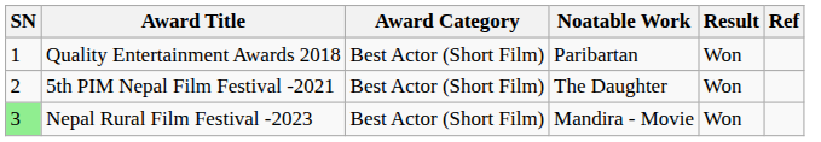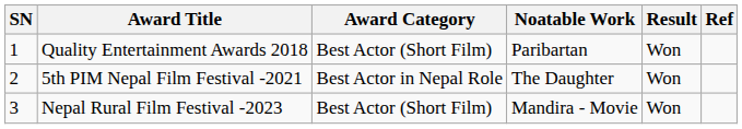 <table class="wikitable sortable">
 <tr>
 <th>SN</th>
 <th>Award Title</th>
 <th>Award Category</th>
 <th>Noatable Work</th>
 <th>Result</th>
 <th>Ref</th>
 </tr>
 <tr>
 <td>1</td>
 <td>Quality Entertainment Awards 2018</td>
 <td>Best Actor (Short Film)</td>
 <td>Paribartan</td>
 <td>Won</td>
 <td></td>
 </tr>
 <tr>
 <td>2</td>
 <td>5th PIM Nepal Film Festival -2021</td>
-<td>Best Actor (Short Film)</td>
+<td>Best Actor in Nepal Role</td>
 <td>The Daughter</td>
 <td>Won</td>
 <td></td>
 </tr>
 <tr>
-<td style="background: lightgreen;">3</td>
+<td>3</td>
 <td>Nepal Rural Film Festival -2023</td>
 <td>Best Actor (Short Film)</td>
 <td>Mandira  - Movie</td>
 <td>Won</td>
 <td></td>
 </tr>
 </table>
